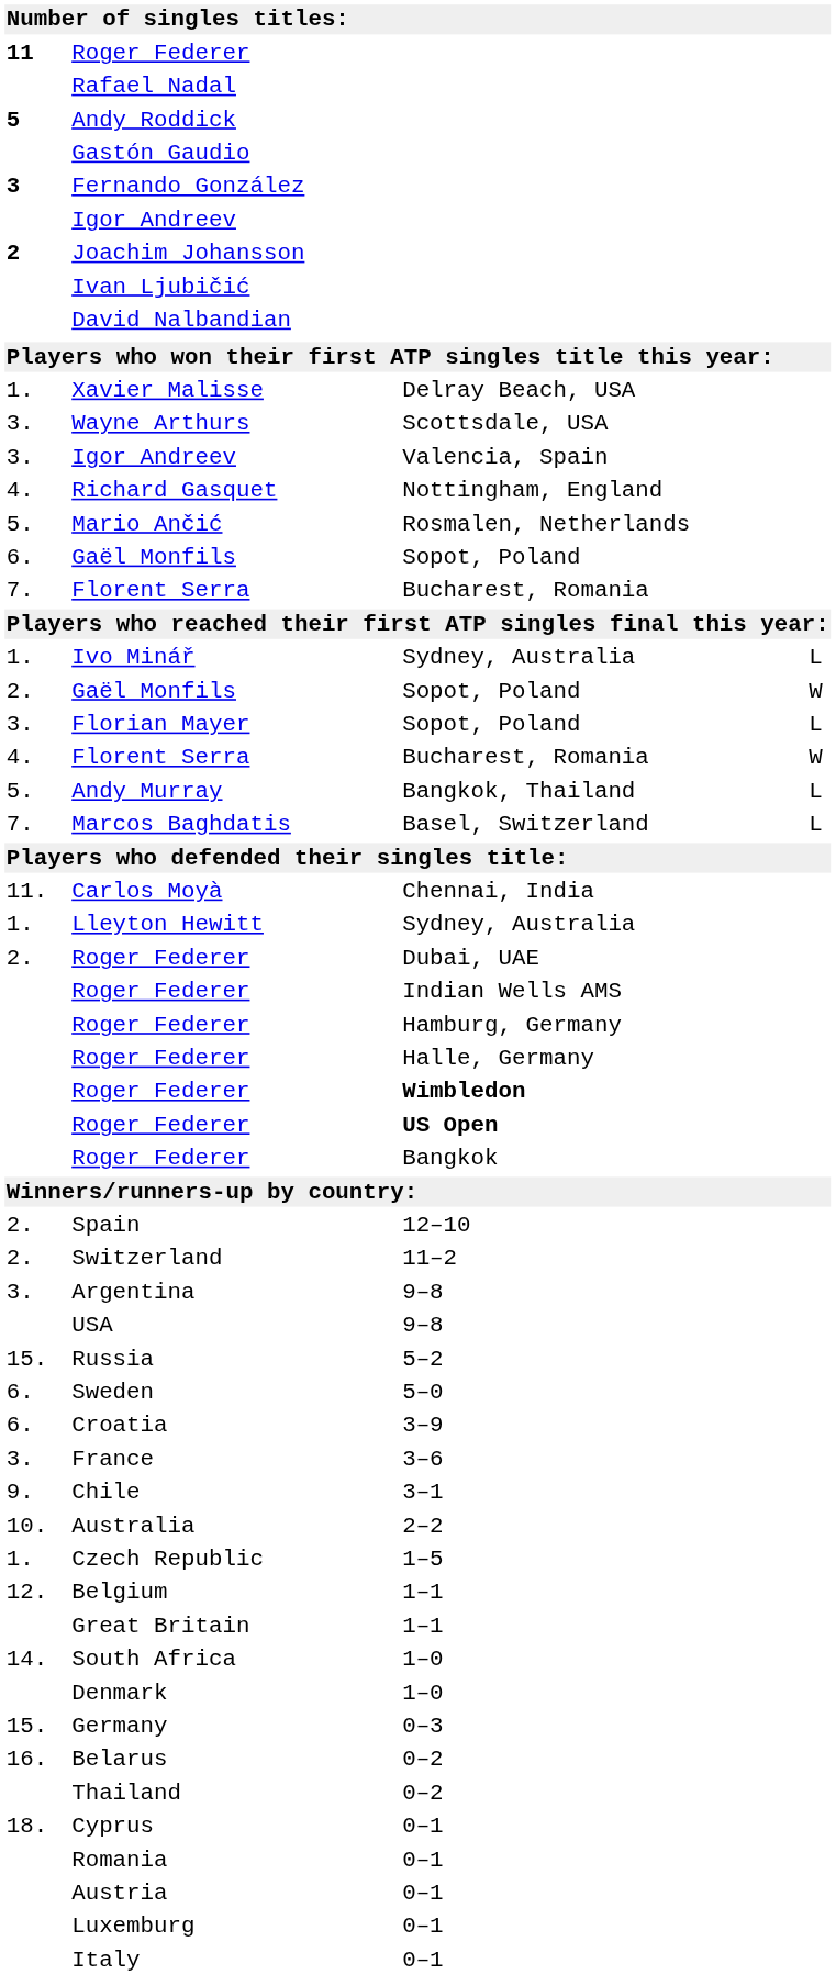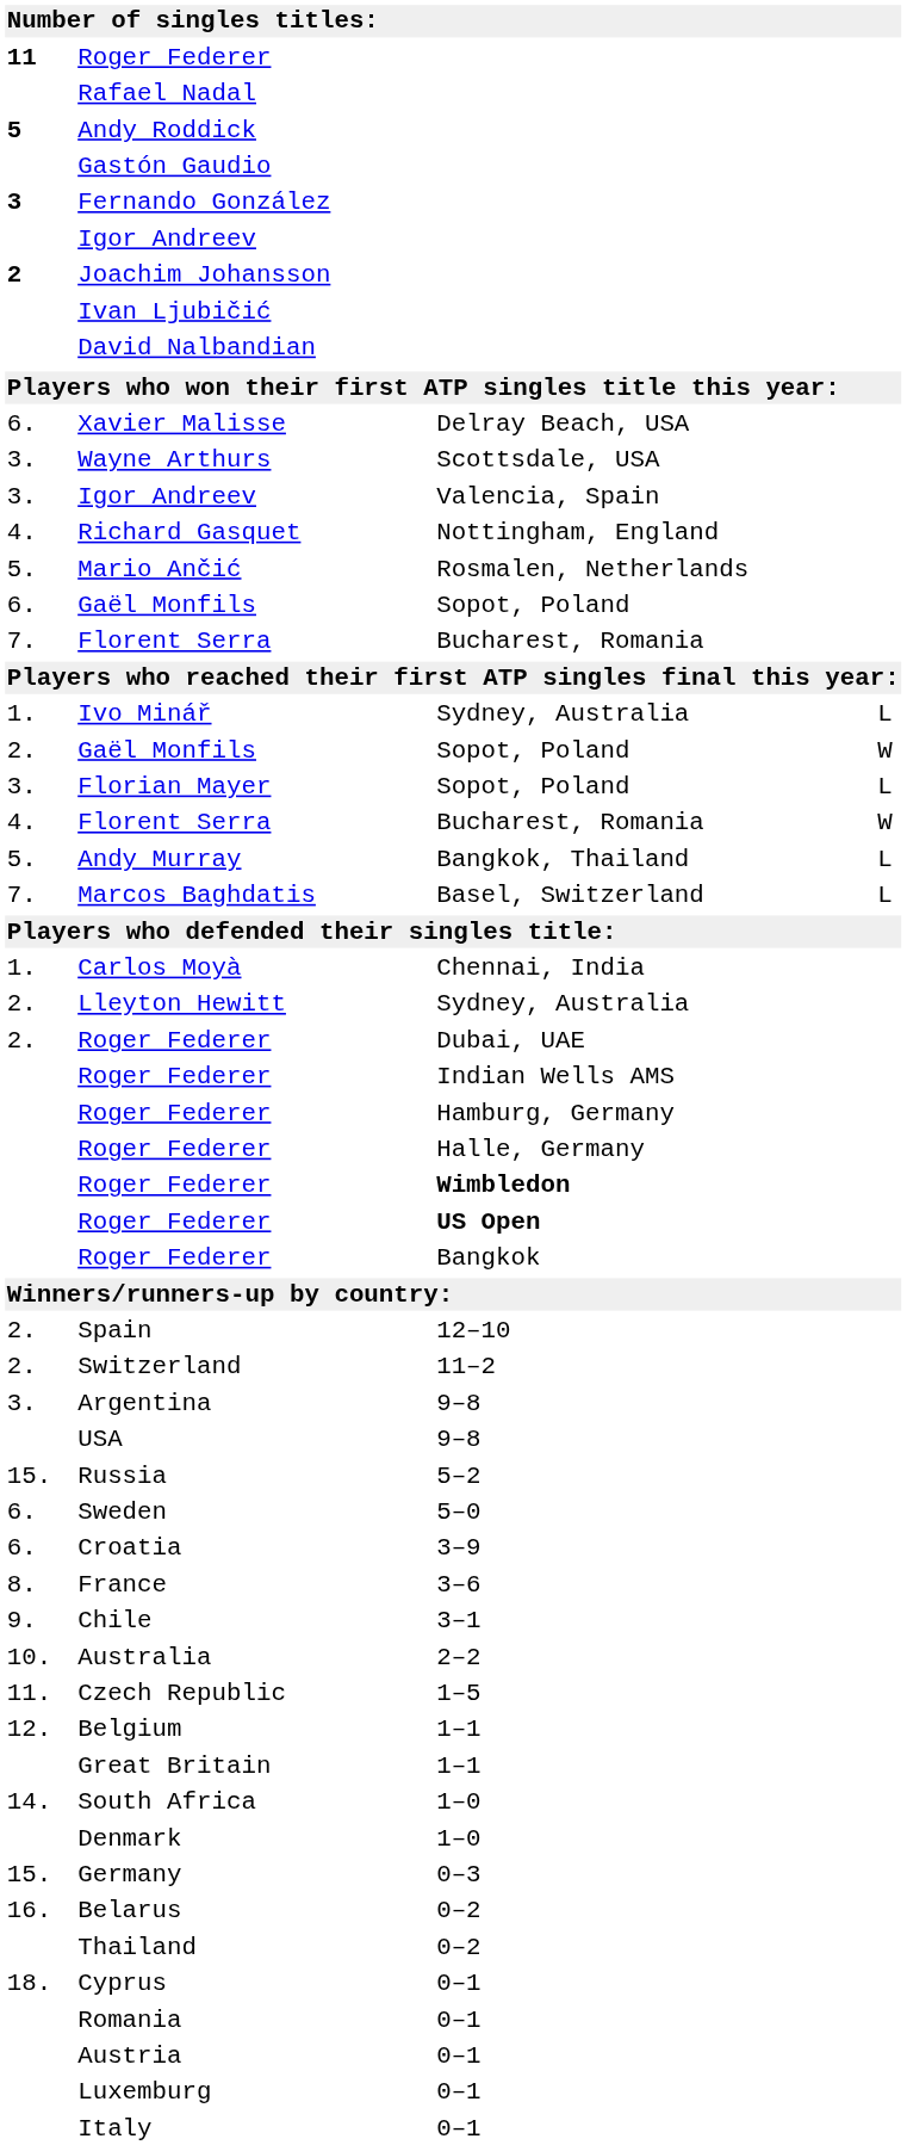 <table>
 <tr bgcolor="#efefef">
 <td colspan=5><strong>Number of singles titles:</strong></td>
 </tr>
 <tr>
 <td><strong>11</strong></td>
 <td> <a href='#'>Roger Federer</a></td>
 </tr>
 <tr>
 <td></td>
 <td> <a href='#'>Rafael Nadal</a></td>
 </tr>
 <tr>
 <td><strong>5</strong></td>
 <td> <a href='#'>Andy Roddick</a></td>
 </tr>
 <tr>
 <td></td>
 <td> <a href='#'>Gastón Gaudio</a></td>
 </tr>
 <tr>
 <td><strong>3</strong></td>
 <td> <a href='#'>Fernando González</a></td>
 </tr>
 <tr>
 <td></td>
 <td> <a href='#'>Igor Andreev</a></td>
 </tr>
 <tr>
 <td><strong>2</strong></td>
 <td> <a href='#'>Joachim Johansson</a></td>
 </tr>
 <tr>
 <td></td>
 <td> <a href='#'>Ivan Ljubičić</a></td>
 </tr>
 <tr>
 <td></td>
 <td> <a href='#'>David Nalbandian</a></td>
 </tr>
 <tr>
 </tr>
 <tr bgcolor="#efefef">
 <td colspan=5><strong>Players who won their first ATP singles title this year:</strong></td>
 </tr>
 <tr>
-<td>1.</td>
+<td>6.</td>
 <td> <a href='#'>Xavier Malisse</a></td>
 <td>Delray Beach, USA</td>
 </tr>
 <tr>
 <td>3.</td>
 <td> <a href='#'>Wayne Arthurs</a></td>
 <td>Scottsdale, USA</td>
 </tr>
 <tr>
 <td>3.</td>
 <td> <a href='#'>Igor Andreev</a></td>
 <td>Valencia, Spain</td>
 </tr>
 <tr>
 <td>4.</td>
 <td> <a href='#'>Richard Gasquet</a></td>
 <td>Nottingham, England</td>
 </tr>
 <tr>
 <td>5.</td>
 <td> <a href='#'>Mario Ančić</a></td>
 <td>Rosmalen, Netherlands</td>
 </tr>
 <tr>
 <td>6.</td>
 <td> <a href='#'>Gaël Monfils</a></td>
 <td>Sopot, Poland</td>
 </tr>
 <tr>
 <td>7.</td>
 <td> <a href='#'>Florent Serra</a></td>
 <td>Bucharest, Romania</td>
 </tr>
 <tr bgcolor="#efefef">
 <td colspan=5><strong>Players who reached their first ATP singles final this year:</strong></td>
 </tr>
 <tr>
 <td>1.</td>
 <td> <a href='#'>Ivo Minář</a></td>
 <td>Sydney, Australia</td>
 <td>L</td>
 </tr>
 <tr>
 <td>2.</td>
 <td> <a href='#'>Gaël Monfils</a></td>
 <td>Sopot, Poland</td>
 <td>W</td>
 </tr>
 <tr>
 <td>3.</td>
 <td> <a href='#'>Florian Mayer</a></td>
 <td>Sopot, Poland</td>
 <td>L</td>
 </tr>
 <tr>
 <td>4.</td>
 <td> <a href='#'>Florent Serra</a></td>
 <td>Bucharest, Romania</td>
 <td>W</td>
 </tr>
 <tr>
 <td>5.</td>
 <td> <a href='#'>Andy Murray</a></td>
 <td>Bangkok, Thailand</td>
 <td>L</td>
 </tr>
 <tr>
 <td>7.</td>
 <td> <a href='#'>Marcos Baghdatis</a></td>
 <td>Basel, Switzerland</td>
 <td>L</td>
 </tr>
 <tr bgcolor="#efefef">
 <td colspan=5><strong>Players who defended their singles title:</strong></td>
 </tr>
 <tr>
-<td>11.</td>
+<td>1.</td>
 <td> <a href='#'>Carlos Moyà</a></td>
 <td>Chennai, India</td>
 </tr>
 <tr>
-<td>1.</td>
+<td>2.</td>
 <td> <a href='#'>Lleyton Hewitt</a></td>
 <td>Sydney, Australia</td>
 </tr>
 <tr>
 <td>2.</td>
 <td> <a href='#'>Roger Federer</a></td>
 <td>Dubai, UAE</td>
 </tr>
 <tr>
 <td></td>
 <td> <a href='#'>Roger Federer</a></td>
 <td>Indian Wells AMS</td>
 </tr>
 <tr>
 <td></td>
 <td> <a href='#'>Roger Federer</a></td>
 <td>Hamburg, Germany</td>
 </tr>
 <tr>
 <td></td>
 <td> <a href='#'>Roger Federer</a></td>
 <td>Halle, Germany</td>
 </tr>
 <tr>
 <td></td>
 <td> <a href='#'>Roger Federer</a></td>
 <td><strong>Wimbledon</strong></td>
 </tr>
 <tr>
 <td></td>
 <td> <a href='#'>Roger Federer</a></td>
 <td><strong>US Open</strong></td>
 </tr>
 <tr>
 <td></td>
 <td> <a href='#'>Roger Federer</a></td>
 <td>Bangkok</td>
 </tr>
 <tr bgcolor="#efefef">
 <td colspan=5><strong>Winners/runners-up by country:</strong></td>
 </tr>
 <tr>
 <td>2.</td>
 <td> Spain</td>
 <td>12–10</td>
 </tr>
 <tr>
 <td>2.</td>
 <td> Switzerland</td>
 <td>11–2</td>
 </tr>
 <tr>
 <td>3.</td>
 <td> Argentina</td>
 <td>9–8</td>
 </tr>
 <tr>
 <td></td>
 <td> USA</td>
 <td>9–8</td>
 </tr>
 <tr>
 <td>15.</td>
 <td> Russia</td>
 <td>5–2</td>
 </tr>
 <tr>
 <td>6.</td>
 <td> Sweden</td>
 <td>5–0</td>
 </tr>
 <tr>
 <td>6.</td>
 <td> Croatia</td>
 <td>3–9</td>
 </tr>
 <tr>
-<td>3.</td>
+<td>8.</td>
 <td> France</td>
 <td>3–6</td>
 </tr>
 <tr>
 <td>9.</td>
 <td> Chile</td>
 <td>3–1</td>
 </tr>
 <tr>
 <td>10.</td>
 <td> Australia</td>
 <td>2–2</td>
 </tr>
 <tr>
-<td>1.</td>
+<td>11.</td>
 <td> Czech Republic</td>
 <td>1–5</td>
 </tr>
 <tr>
 <td>12.</td>
 <td> Belgium</td>
 <td>1–1</td>
 </tr>
 <tr>
 <td></td>
 <td> Great Britain</td>
 <td>1–1</td>
 </tr>
 <tr>
 <td>14.</td>
 <td> South Africa</td>
 <td>1–0</td>
 </tr>
 <tr>
 <td></td>
 <td> Denmark</td>
 <td>1–0</td>
 </tr>
 <tr>
 <td>15.</td>
 <td> Germany</td>
 <td>0–3</td>
 </tr>
 <tr>
 <td>16.</td>
 <td> Belarus</td>
 <td>0–2</td>
 </tr>
 <tr>
 <td></td>
 <td> Thailand</td>
 <td>0–2</td>
 </tr>
 <tr>
 <td>18.</td>
 <td> Cyprus</td>
 <td>0–1</td>
 </tr>
 <tr>
 <td></td>
 <td> Romania</td>
 <td>0–1</td>
 </tr>
 <tr>
 <td></td>
 <td> Austria</td>
 <td>0–1</td>
 </tr>
 <tr>
 <td></td>
 <td> Luxemburg</td>
 <td>0–1</td>
 </tr>
 <tr>
 <td></td>
 <td> Italy</td>
 <td>0–1</td>
 </tr>
 </table>
